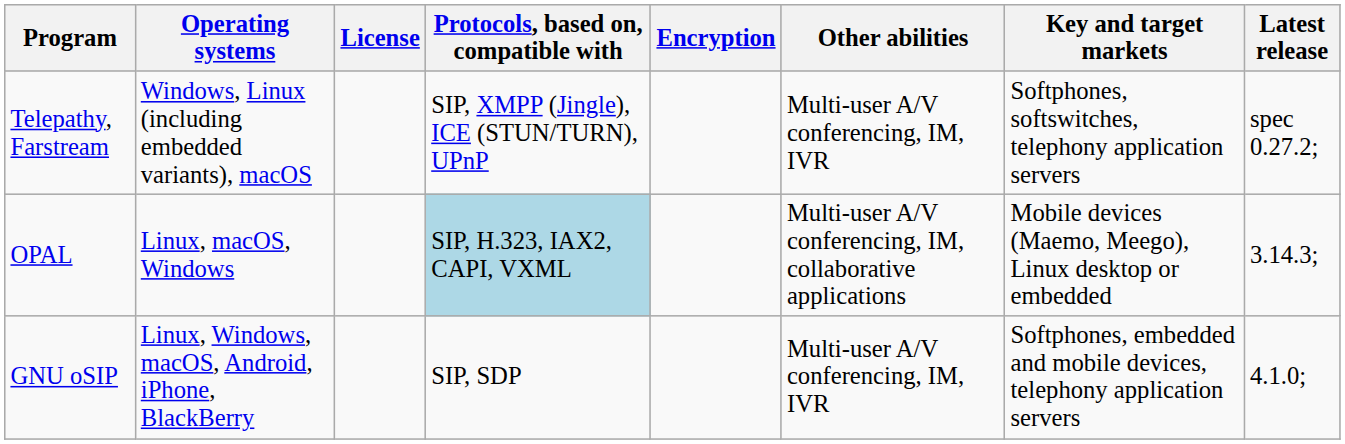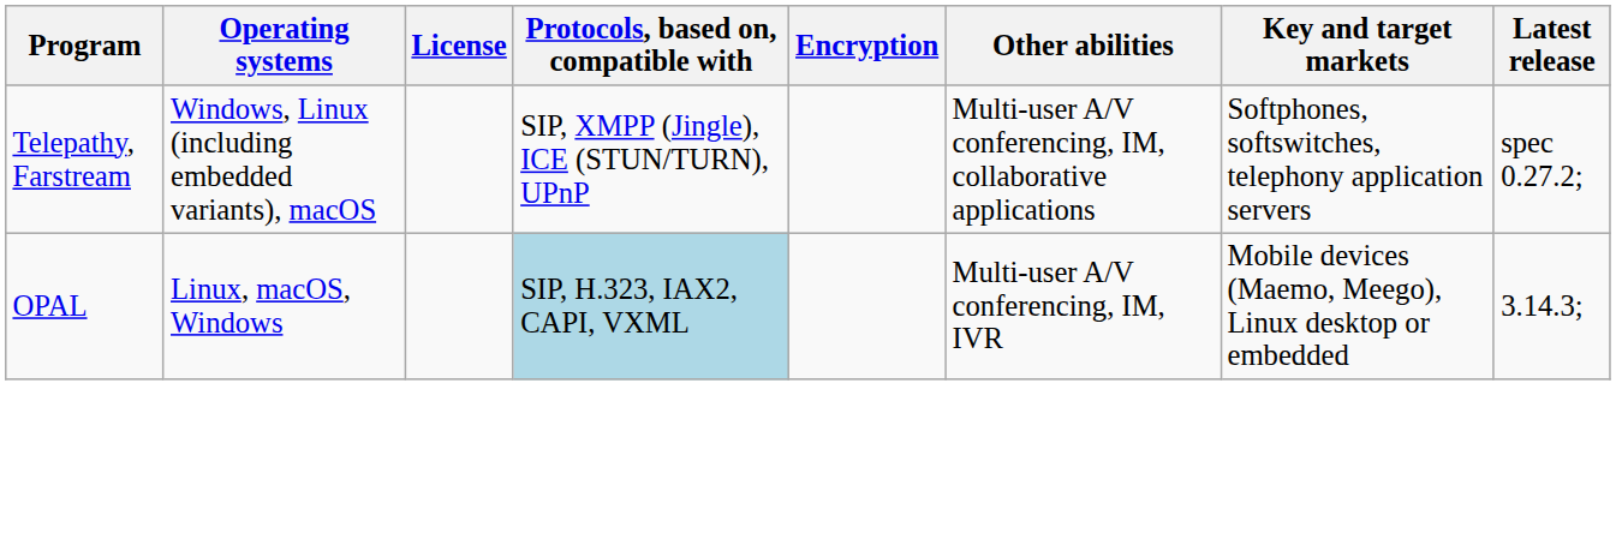 <table class="wikitable sortable sort-under">
 <tr>
 <th>Program</th>
 <th><a href='#'>Operating systems</a></th>
 <th><a href='#'>License</a></th>
 <th><a href='#'>Protocols</a>, based on, compatible with</th>
 <th><a href='#'>Encryption</a></th>
 <th>Other abilities</th>
 <th>Key and target markets</th>
 <th>Latest release</th>
 </tr>
 <tr>
 <td><a href='#'>Telepathy</a>, <a href='#'>Farstream</a></td>
 <td><a href='#'>Windows</a>, <a href='#'>Linux</a> (including embedded variants), <a href='#'>macOS</a></td>
 <td></td>
 <td>SIP, <a href='#'>XMPP</a> (<a href='#'>Jingle</a>), <a href='#'>ICE</a> (STUN/TURN), <a href='#'>UPnP</a></td>
 <td></td>
-<td>Multi-user A/V conferencing, IM, IVR</td>
+<td>Multi-user A/V conferencing, IM, collaborative applications</td>
 <td>Softphones, softswitches, telephony application servers</td>
 <td>spec 0.27.2; </td>
 </tr>
 <tr>
 <td><a href='#'>OPAL</a></td>
 <td><a href='#'>Linux</a>, <a href='#'>macOS</a>, <a href='#'>Windows</a></td>
 <td></td>
 <td style="background: lightblue;">SIP, H.323, IAX2, CAPI, VXML</td>
 <td></td>
-<td>Multi-user A/V conferencing, IM, collaborative applications</td>
+<td>Multi-user A/V conferencing, IM, IVR</td>
 <td>Mobile devices (Maemo, Meego), Linux desktop or embedded</td>
 <td>3.14.3; </td>
 </tr>
-<tr>
-<td><a href='#'>GNU oSIP</a></td>
-<td><a href='#'>Linux</a>, <a href='#'>Windows</a>, <a href='#'>macOS</a>, <a href='#'>Android</a>, <a href='#'>iPhone</a>, <a href='#'>BlackBerry</a></td>
-<td></td>
-<td>SIP, SDP</td>
-<td></td>
-<td>Multi-user A/V conferencing, IM, IVR</td>
-<td>Softphones, embedded and mobile devices, telephony application servers</td>
-<td>4.1.0; </td>
-</tr>
 </table>
